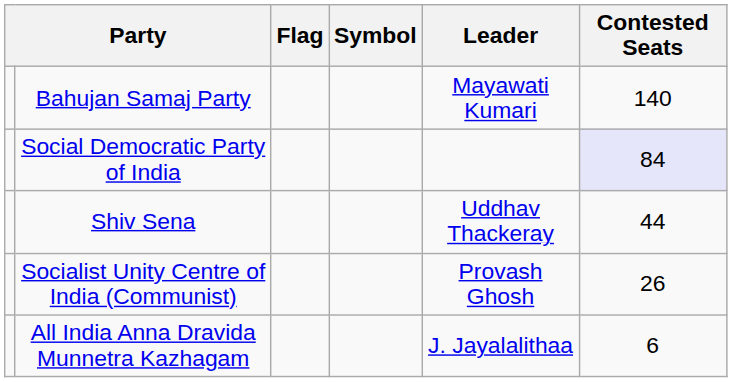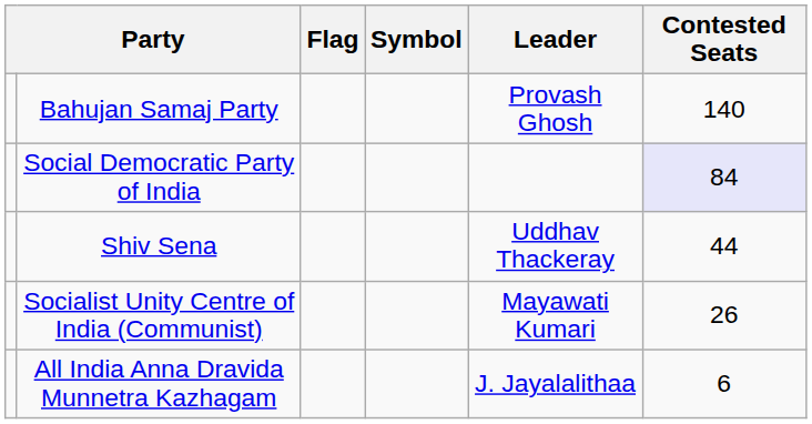 <table class="wikitable" width="40%" style="text-align:center">
 <tr>
 <th colspan="2">Party</th>
 <th>Flag</th>
 <th>Symbol</th>
 <th>Leader</th>
 <th>Contested Seats</th>
 </tr>
 <tr>
 <td></td>
 <td><a href='#'>Bahujan Samaj Party</a></td>
 <td></td>
 <td></td>
-<td><a href='#'>Mayawati Kumari</a></td>
+<td><a href='#'>Provash Ghosh</a></td>
 <td>140</td>
 </tr>
 <tr>
 <td></td>
 <td><a href='#'>Social Democratic Party of India</a></td>
 <td></td>
 <td></td>
 <td></td>
 <td style="background: lavender;">84</td>
 </tr>
 <tr>
 <td></td>
 <td><a href='#'>Shiv Sena</a></td>
 <td></td>
 <td></td>
 <td><a href='#'>Uddhav Thackeray</a></td>
 <td>44</td>
 </tr>
 <tr>
 <td></td>
 <td><a href='#'>Socialist Unity Centre of India (Communist)</a></td>
 <td></td>
 <td></td>
-<td><a href='#'>Provash Ghosh</a></td>
+<td><a href='#'>Mayawati Kumari</a></td>
 <td>26</td>
 </tr>
 <tr>
 <td></td>
 <td><a href='#'>All India Anna Dravida Munnetra Kazhagam</a></td>
 <td></td>
 <td></td>
 <td><a href='#'>J. Jayalalithaa</a></td>
 <td>6</td>
 </tr>
 </table>
